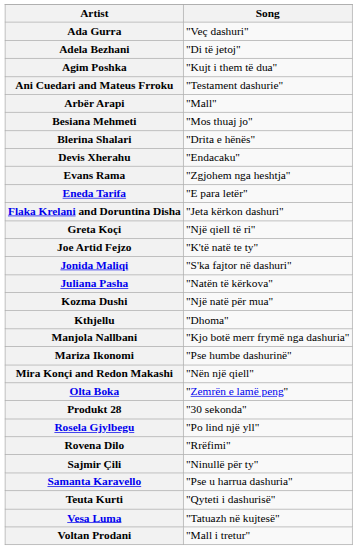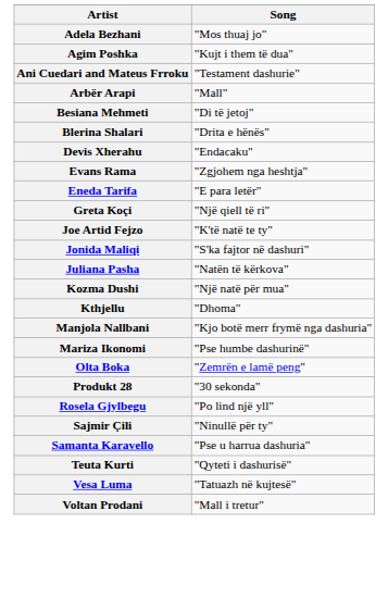 <table class="wikitable sortable plainrowheaders" style="margin: 1em auto 1em auto">
 <tr>
 </tr>
 <tr>
 <th scope="col">Artist</th>
 <th scope="col">Song</th>
 </tr>
 <tr>
-<th scope="row">Ada Gurra</th>
-<td>"Veç dashuri"</td>
-</tr>
-<tr>
 <th scope="row">Adela Bezhani</th>
-<td>"Di të jetoj"</td>
+<td>"Mos thuaj jo"</td>
 </tr>
 <tr>
 <th scope="row">Agim Poshka</th>
 <td>"Kujt i them të dua"</td>
 </tr>
 <tr>
 <th scope="row">Ani Cuedari and Mateus Frroku</th>
 <td>"Testament dashurie"</td>
 </tr>
 <tr>
 <th scope="row">Arbër Arapi</th>
 <td>"Mall"</td>
 </tr>
 <tr>
 <th scope="row">Besiana Mehmeti</th>
-<td>"Mos thuaj jo"</td>
+<td>"Di të jetoj"</td>
 </tr>
 <tr>
 <th scope="row">Blerina Shalari</th>
 <td>"Drita e hënës"</td>
 </tr>
 <tr>
 <th scope="row">Devis Xherahu</th>
 <td>"Endacaku"</td>
 </tr>
 <tr>
 <th scope="row">Evans Rama</th>
 <td>"Zgjohem nga heshtja"</td>
 </tr>
 <tr>
 <th scope="row"><a href='#'>Eneda Tarifa</a></th>
 <td>"E para letër"</td>
-</tr>
-<tr>
-<th scope="row"><a href='#'>Flaka Krelani</a> and Doruntina Disha</th>
-<td>"Jeta kërkon dashuri"</td>
 </tr>
 <tr>
 <th scope="row">Greta Koçi</th>
 <td>"Një qiell të ri"</td>
 </tr>
 <tr>
 <th scope="row">Joe Artid Fejzo</th>
 <td>"K'të natë te ty"</td>
 </tr>
 <tr>
 <th scope="row"><a href='#'>Jonida Maliqi</a></th>
 <td>"S'ka fajtor në dashuri"</td>
 </tr>
 <tr>
 <th scope="row"><a href='#'>Juliana Pasha</a></th>
 <td>"Natën të kërkova"</td>
 </tr>
 <tr>
 <th scope="row">Kozma Dushi</th>
 <td>"Një natë për mua"</td>
 </tr>
 <tr>
 <th scope="row">Kthjellu</th>
 <td>"Dhoma"</td>
 </tr>
 <tr>
 <th scope="row">Manjola Nallbani</th>
 <td>"Kjo botë merr frymë nga dashuria"</td>
 </tr>
 <tr>
 <th scope="row">Mariza Ikonomi</th>
 <td>"Pse humbe dashurinë"</td>
 </tr>
 <tr>
-<th scope="row">Mira Konçi and Redon Makashi</th>
-<td>"Nën një qiell"</td>
-</tr>
-<tr>
 <th scope="row"><a href='#'>Olta Boka</a></th>
 <td>"<a href='#'>Zemrën e lamë peng</a>"</td>
 </tr>
 <tr>
 <th scope="row">Produkt 28</th>
 <td>"30 sekonda"</td>
 </tr>
 <tr>
 <th scope="row"><a href='#'>Rosela Gjylbegu</a></th>
 <td>"Po lind një yll"</td>
-</tr>
-<tr>
-<th scope="row">Rovena Dilo</th>
-<td>"Rrëfimi"</td>
 </tr>
 <tr>
 <th scope="row">Sajmir Çili</th>
 <td>"Ninullë për ty"</td>
 </tr>
 <tr>
 <th scope="row"><a href='#'>Samanta Karavello</a></th>
 <td>"Pse u harrua dashuria"</td>
 </tr>
 <tr>
 <th scope="row">Teuta Kurti</th>
 <td>"Qyteti i dashurisë"</td>
 </tr>
 <tr>
 <th scope="row"><a href='#'>Vesa Luma</a></th>
 <td>"Tatuazh në kujtesë"</td>
 </tr>
 <tr>
 <th scope="row">Voltan Prodani</th>
 <td>"Mall i tretur"</td>
 </tr>
 </table>
